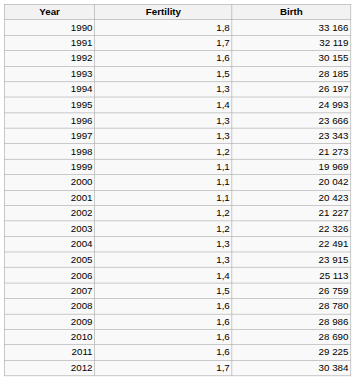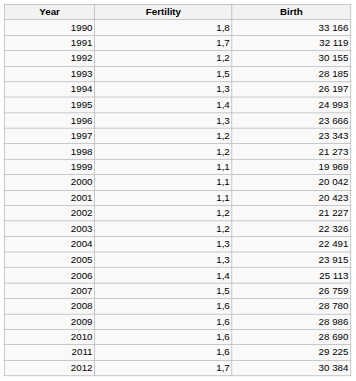 <table width="45%" class="wikitable centre" style="text-align: right;">
 <tr>
 <th>Year</th>
 <th>Fertility</th>
 <th>Birth</th>
 </tr>
 <tr>
 <td>1990</td>
 <td>1,8</td>
 <td>33 166</td>
 </tr>
 <tr>
 <td>1991</td>
 <td>1,7</td>
 <td>32 119</td>
 </tr>
 <tr>
 <td>1992</td>
-<td>1,6</td>
+<td>1,2</td>
 <td>30 155</td>
 </tr>
 <tr>
 <td>1993</td>
 <td>1,5</td>
 <td>28 185</td>
 </tr>
 <tr>
 <td>1994</td>
 <td>1,3</td>
 <td>26 197</td>
 </tr>
 <tr>
 <td>1995</td>
 <td>1,4</td>
 <td>24 993</td>
 </tr>
 <tr>
 <td>1996</td>
 <td>1,3</td>
 <td>23 666</td>
 </tr>
 <tr>
 <td>1997</td>
-<td>1,3</td>
+<td>1,2</td>
 <td>23 343</td>
 </tr>
 <tr>
 <td>1998</td>
 <td>1,2</td>
 <td>21 273</td>
 </tr>
 <tr>
 <td>1999</td>
 <td>1,1</td>
 <td>19 969</td>
 </tr>
 <tr>
 <td>2000</td>
 <td>1,1</td>
 <td>20 042</td>
 </tr>
 <tr>
 <td>2001</td>
 <td>1,1</td>
 <td>20 423</td>
 </tr>
 <tr>
 <td>2002</td>
 <td>1,2</td>
 <td>21 227</td>
 </tr>
 <tr>
 <td>2003</td>
 <td>1,2</td>
 <td>22 326</td>
 </tr>
 <tr>
 <td>2004</td>
 <td>1,3</td>
 <td>22 491</td>
 </tr>
 <tr>
 <td>2005</td>
 <td>1,3</td>
 <td>23 915</td>
 </tr>
 <tr>
 <td>2006</td>
 <td>1,4</td>
 <td>25 113</td>
 </tr>
 <tr>
 <td>2007</td>
 <td>1,5</td>
 <td>26 759</td>
 </tr>
 <tr>
 <td>2008</td>
 <td>1,6</td>
 <td>28 780</td>
 </tr>
 <tr>
 <td>2009</td>
 <td>1,6</td>
 <td>28 986</td>
 </tr>
 <tr>
 <td>2010</td>
 <td>1,6</td>
 <td>28 690</td>
 </tr>
 <tr>
 <td>2011</td>
 <td>1,6</td>
 <td>29 225</td>
 </tr>
 <tr>
 <td>2012</td>
 <td>1,7</td>
 <td>30 384</td>
 </tr>
 </table>
